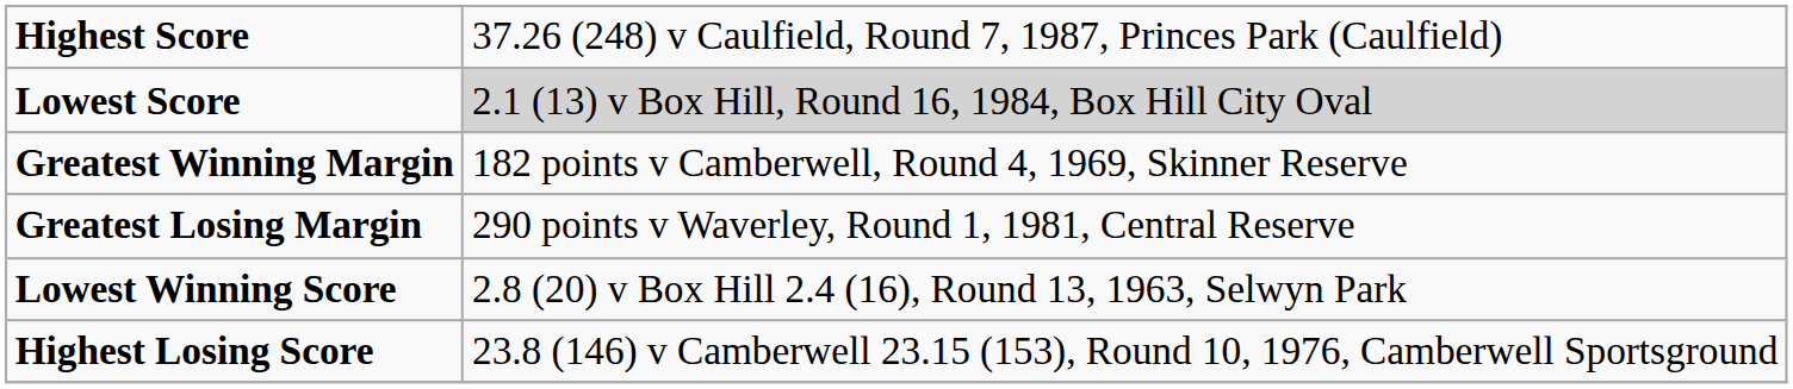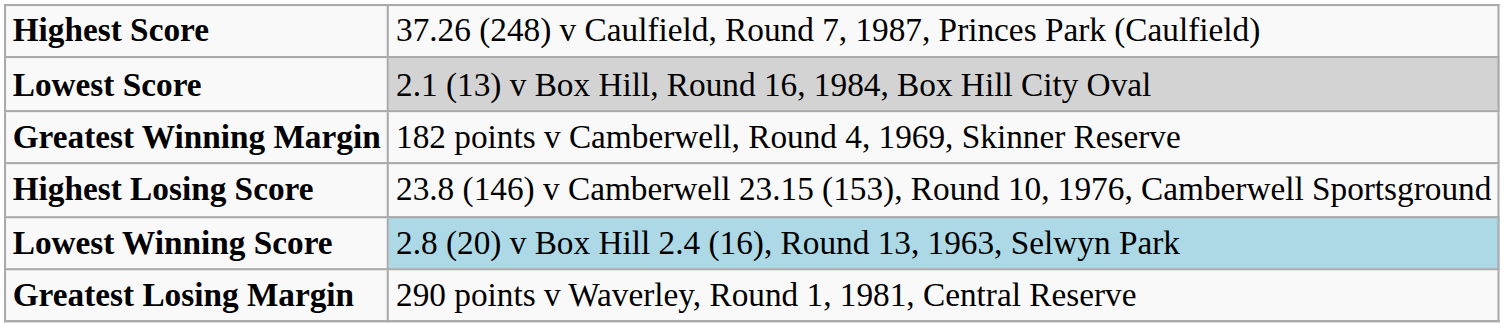 <table class="wikitable">
 <tr>
 <td><strong>Highest Score</strong></td>
 <td>37.26 (248) v Caulfield, Round 7, 1987, Princes Park (Caulfield)</td>
 </tr>
 <tr>
 <td><strong>Lowest Score</strong></td>
 <td style="background: lightgrey;">2.1 (13) v Box Hill, Round 16, 1984, Box Hill City Oval</td>
 </tr>
 <tr>
 <td><strong>Greatest Winning Margin</strong></td>
 <td>182 points v Camberwell, Round 4, 1969, Skinner Reserve</td>
 </tr>
 <tr>
+<td><strong>Highest Losing Score</strong></td>
+<td>23.8 (146) v Camberwell 23.15 (153), Round 10, 1976, Camberwell Sportsground</td>
+</tr>
+<tr>
+<td><strong>Lowest Winning Score</strong></td>
+<td style="background: lightblue;">2.8 (20) v Box Hill 2.4 (16), Round 13, 1963, Selwyn Park</td>
+</tr>
+<tr>
 <td><strong>Greatest Losing Margin</strong></td>
 <td>290 points v Waverley, Round 1, 1981, Central Reserve</td>
 </tr>
 <tr>
-<td><strong>Lowest Winning Score</strong></td>
-<td>2.8 (20) v Box Hill 2.4 (16), Round 13, 1963, Selwyn Park</td>
-</tr>
-<tr>
-<td><strong>Highest Losing Score</strong></td>
-<td>23.8 (146) v Camberwell 23.15 (153), Round 10, 1976, Camberwell Sportsground</td>
-</tr>
-<tr>
 </tr>
 </table>
